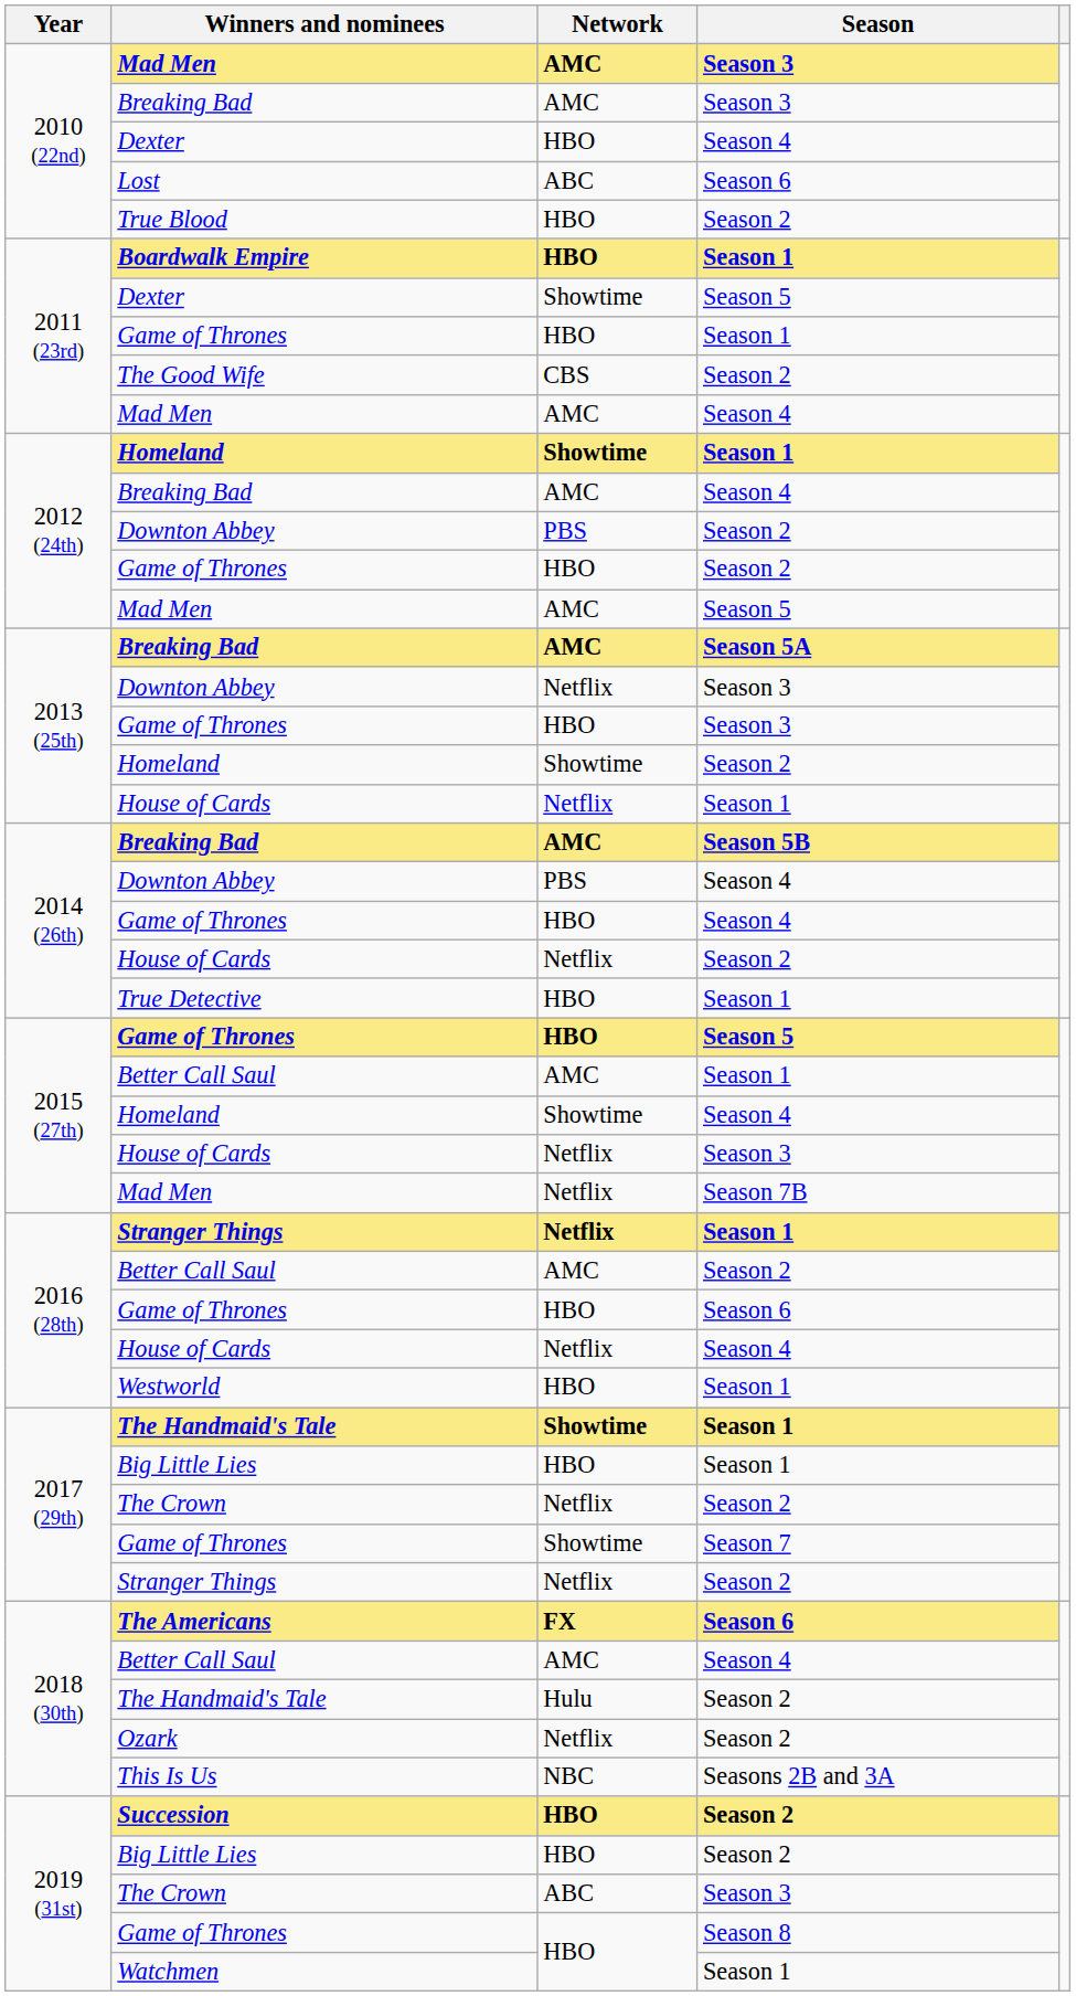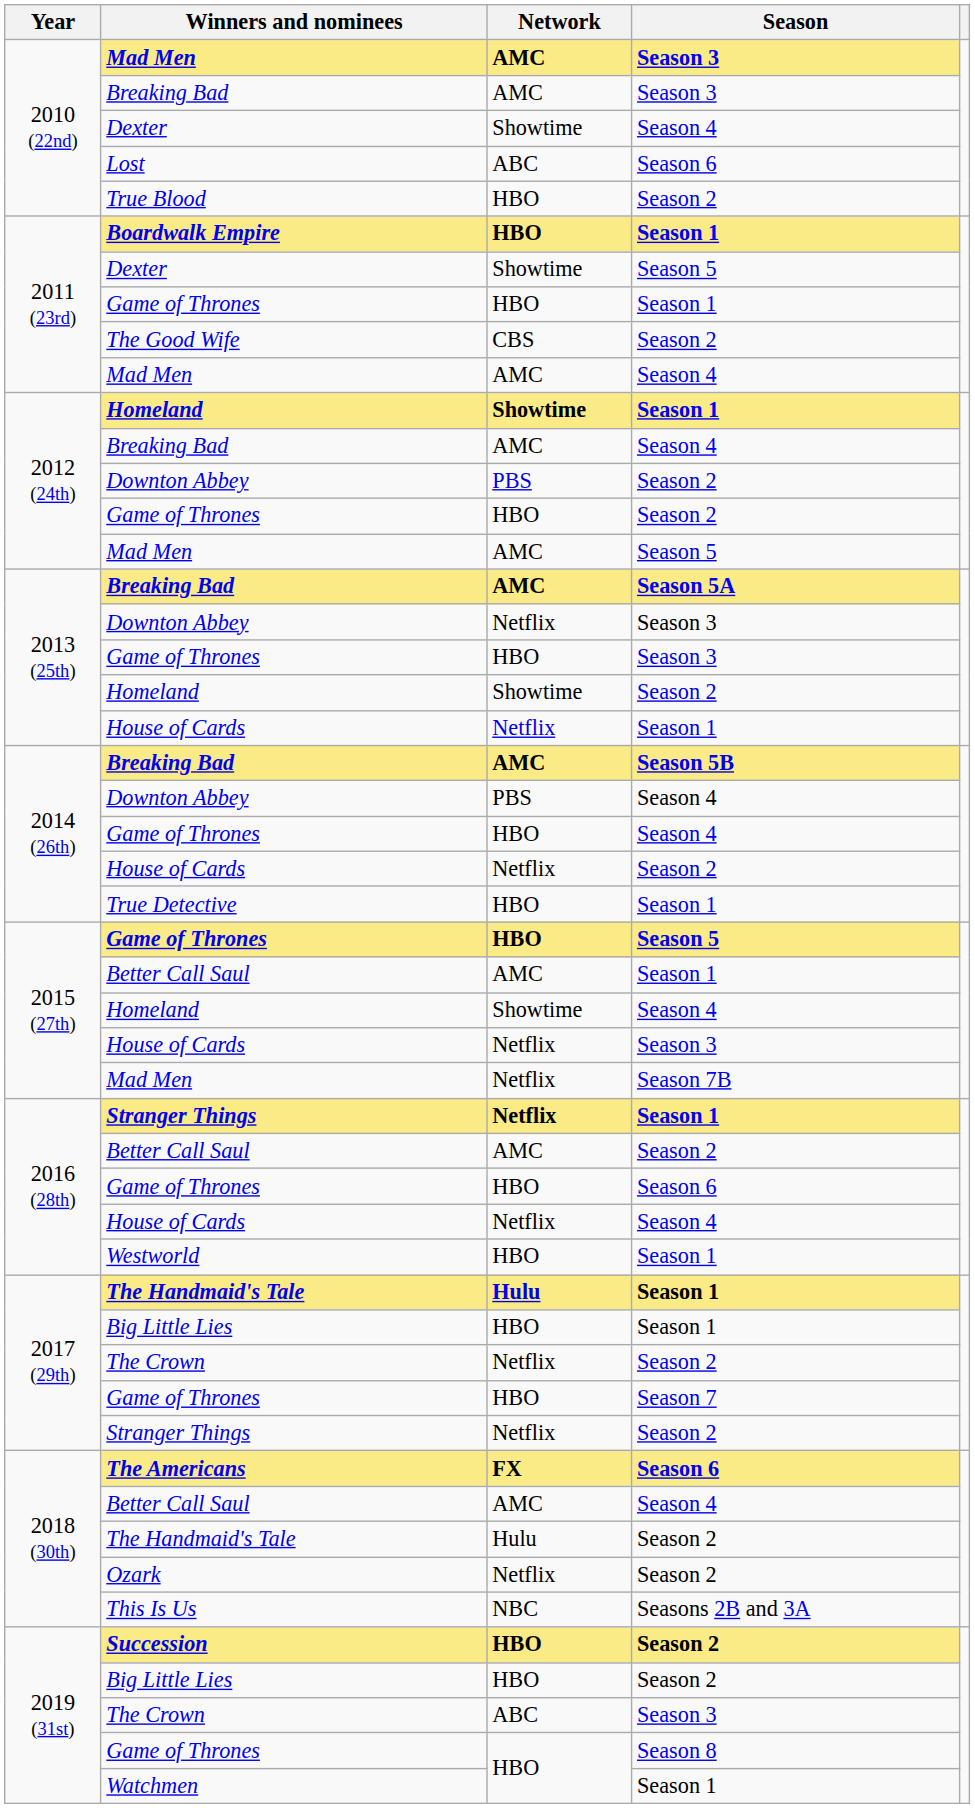 <table class="wikitable" width="55%" cellpadding="5">
 <tr>
 <th width="10%"><strong>Year</strong></th>
 <th width="40%"><strong>Winners and nominees</strong></th>
 <th width="15%"><strong>Network</strong></th>
 <th>Season</th>
 <th width="1%"><strong></strong></th>
 </tr>
 <tr>
 <td rowspan="5" style="text-align:center;">2010<br><small>(<a href='#'>22nd</a>)</small></td>
 <td style="background:#FAEB86;"><strong><em><a href='#'>Mad Men</a></em></strong></td>
 <td style="background:#FAEB86;"><strong>AMC</strong></td>
 <td style="background:#FAEB86;"><a href='#'><strong>Season 3</strong></a></td>
 <td rowspan="5" style="text-align:center;"></td>
 </tr>
 <tr>
 <td><em><a href='#'>Breaking Bad</a></em></td>
 <td>AMC</td>
 <td><a href='#'>Season 3</a></td>
 </tr>
 <tr>
 <td><em><a href='#'>Dexter</a></em></td>
-<td>HBO</td>
+<td>Showtime</td>
 <td><a href='#'>Season 4</a></td>
 </tr>
 <tr>
 <td><em><a href='#'>Lost</a></em></td>
 <td>ABC</td>
 <td><a href='#'>Season 6</a></td>
 </tr>
 <tr>
 <td><em><a href='#'>True Blood</a></em></td>
 <td>HBO</td>
 <td><a href='#'>Season 2</a></td>
 </tr>
 <tr>
 <td rowspan="5" style="text-align:center;">2011<br><small>(<a href='#'>23rd</a>)</small></td>
 <td style="background:#FAEB86;"><strong><em><a href='#'>Boardwalk Empire</a></em></strong></td>
 <td style="background:#FAEB86;"><strong>HBO</strong></td>
 <td style="background:#FAEB86;"><a href='#'><strong>Season 1</strong></a></td>
 <td rowspan="5" style="text-align:center;"></td>
 </tr>
 <tr>
 <td><em><a href='#'>Dexter</a></em></td>
 <td>Showtime</td>
 <td><a href='#'>Season 5</a></td>
 </tr>
 <tr>
 <td><em><a href='#'>Game of Thrones</a></em></td>
 <td>HBO</td>
 <td><a href='#'>Season 1</a></td>
 </tr>
 <tr>
 <td><em><a href='#'>The Good Wife</a></em></td>
 <td>CBS</td>
 <td><a href='#'>Season 2</a></td>
 </tr>
 <tr>
 <td><em><a href='#'>Mad Men</a></em></td>
 <td>AMC</td>
 <td><a href='#'>Season 4</a></td>
 </tr>
 <tr>
 <td rowspan="5" style="text-align:center;">2012<br><small>(<a href='#'>24th</a>)</small></td>
 <td style="background:#FAEB86;"><strong><em><a href='#'>Homeland</a></em></strong></td>
 <td style="background:#FAEB86;"><strong>Showtime</strong></td>
 <td style="background:#FAEB86;"><a href='#'><strong>Season 1</strong></a></td>
 <td rowspan="5" style="text-align:center;"></td>
 </tr>
 <tr>
 <td><em><a href='#'>Breaking Bad</a></em></td>
 <td>AMC</td>
 <td><a href='#'>Season 4</a></td>
 </tr>
 <tr>
 <td><em><a href='#'>Downton Abbey</a></em></td>
 <td><a href='#'>PBS</a></td>
 <td><a href='#'>Season 2</a></td>
 </tr>
 <tr>
 <td><em><a href='#'>Game of Thrones</a></em></td>
 <td>HBO</td>
 <td><a href='#'>Season 2</a></td>
 </tr>
 <tr>
 <td><em><a href='#'>Mad Men</a></em></td>
 <td>AMC</td>
 <td><a href='#'>Season 5</a></td>
 </tr>
 <tr>
 <td rowspan="5" style="text-align:center;">2013<br><small>(<a href='#'>25th</a>)</small></td>
 <td style="background:#FAEB86;"><strong><em><a href='#'>Breaking Bad</a></em></strong></td>
 <td style="background:#FAEB86;"><strong>AMC</strong></td>
 <td style="background:#FAEB86;"><a href='#'><strong>Season 5A</strong></a></td>
 <td rowspan="5" style="text-align:center;"></td>
 </tr>
 <tr>
 <td><em><a href='#'>Downton Abbey</a></em></td>
 <td>Netflix</td>
 <td>Season 3</td>
 </tr>
 <tr>
 <td><em><a href='#'>Game of Thrones</a></em></td>
 <td>HBO</td>
 <td><a href='#'>Season 3</a></td>
 </tr>
 <tr>
 <td><em><a href='#'>Homeland</a></em></td>
 <td>Showtime</td>
 <td><a href='#'>Season 2</a></td>
 </tr>
 <tr>
 <td><em><a href='#'>House of Cards</a></em></td>
 <td><a href='#'>Netflix</a></td>
 <td><a href='#'>Season 1</a></td>
 </tr>
 <tr>
 <td rowspan="5" style="text-align:center;">2014<br><small>(<a href='#'>26th</a>)</small></td>
 <td style="background:#FAEB86;"><strong><em><a href='#'>Breaking Bad</a></em></strong></td>
 <td style="background:#FAEB86;"><strong>AMC</strong></td>
 <td style="background:#FAEB86;"><a href='#'><strong>Season 5B</strong></a></td>
 <td rowspan="5" style="text-align:center;"></td>
 </tr>
 <tr>
 <td><em><a href='#'>Downton Abbey</a></em></td>
 <td>PBS</td>
 <td>Season 4</td>
 </tr>
 <tr>
 <td><em><a href='#'>Game of Thrones</a></em></td>
 <td>HBO</td>
 <td><a href='#'>Season 4</a></td>
 </tr>
 <tr>
 <td><em><a href='#'>House of Cards</a></em></td>
 <td>Netflix</td>
 <td><a href='#'>Season 2</a></td>
 </tr>
 <tr>
 <td><em><a href='#'>True Detective</a></em></td>
 <td>HBO</td>
 <td><a href='#'>Season 1</a></td>
 </tr>
 <tr>
 <td rowspan="5" style="text-align:center;">2015<br><small>(<a href='#'>27th</a>)</small></td>
 <td style="background:#FAEB86;"><strong><em><a href='#'>Game of Thrones</a></em></strong></td>
 <td style="background:#FAEB86;"><strong>HBO</strong></td>
 <td style="background:#FAEB86;"><a href='#'><strong>Season 5</strong></a></td>
 <td rowspan="5" style="text-align:center;"></td>
 </tr>
 <tr>
 <td><em><a href='#'>Better Call Saul</a></em></td>
 <td>AMC</td>
 <td><a href='#'>Season 1</a></td>
 </tr>
 <tr>
 <td><em><a href='#'>Homeland</a></em></td>
 <td>Showtime</td>
 <td><a href='#'>Season 4</a></td>
 </tr>
 <tr>
 <td><em><a href='#'>House of Cards</a></em></td>
 <td>Netflix</td>
 <td><a href='#'>Season 3</a></td>
 </tr>
 <tr>
 <td><em><a href='#'>Mad Men</a></em></td>
 <td>Netflix</td>
 <td><a href='#'>Season 7B</a></td>
 </tr>
 <tr>
 <td rowspan="5" style="text-align:center;">2016<br><small>(<a href='#'>28th</a>)</small></td>
 <td style="background:#FAEB86;"><strong><em><a href='#'>Stranger Things</a></em></strong></td>
 <td style="background:#FAEB86;"><strong>Netflix</strong></td>
 <td style="background:#FAEB86;"><a href='#'><strong>Season 1</strong></a></td>
 <td rowspan="5" style="text-align:center;"></td>
 </tr>
 <tr>
 <td><em><a href='#'>Better Call Saul</a></em></td>
 <td>AMC</td>
 <td><a href='#'>Season 2</a></td>
 </tr>
 <tr>
 <td><em><a href='#'>Game of Thrones</a></em></td>
 <td>HBO</td>
 <td><a href='#'>Season 6</a></td>
 </tr>
 <tr>
 <td><em><a href='#'>House of Cards</a></em></td>
 <td>Netflix</td>
 <td><a href='#'>Season 4</a></td>
 </tr>
 <tr>
 <td><em><a href='#'>Westworld</a></em></td>
 <td>HBO</td>
 <td><a href='#'>Season 1</a></td>
 </tr>
 <tr>
 <td rowspan="5" style="text-align:center;">2017<br><small>(<a href='#'>29th</a>)</small></td>
 <td style="background:#FAEB86;"><strong><em><a href='#'>The Handmaid's Tale</a></em></strong></td>
-<td style="background:#FAEB86;"><strong>Showtime</strong></td>
+<td style="background:#FAEB86;"><strong><a href='#'>Hulu</a></strong></td>
 <td style="background:#FAEB86;"><strong>Season 1</strong></td>
 <td rowspan="5" style="text-align:center;"></td>
 </tr>
 <tr>
 <td><em><a href='#'>Big Little Lies</a></em></td>
 <td>HBO</td>
 <td>Season 1</td>
 </tr>
 <tr>
 <td><em><a href='#'>The Crown</a></em></td>
 <td>Netflix</td>
 <td><a href='#'>Season 2</a></td>
 </tr>
 <tr>
 <td><em><a href='#'>Game of Thrones</a></em></td>
-<td>Showtime</td>
+<td>HBO</td>
 <td><a href='#'>Season 7</a></td>
 </tr>
 <tr>
 <td><em><a href='#'>Stranger Things</a></em></td>
 <td>Netflix</td>
 <td><a href='#'>Season 2</a></td>
 </tr>
 <tr>
 <td rowspan="5" style="text-align:center;">2018<br><small>(<a href='#'>30th</a>)</small></td>
 <td style="background:#FAEB86;"><strong><em><a href='#'>The Americans</a></em></strong></td>
 <td style="background:#FAEB86;"><strong>FX</strong></td>
 <td style="background:#FAEB86;"><a href='#'><strong>Season 6</strong></a></td>
 <td rowspan="5" style="text-align:center;"></td>
 </tr>
 <tr>
 <td><em><a href='#'>Better Call Saul</a></em></td>
 <td>AMC</td>
 <td><a href='#'>Season 4</a></td>
 </tr>
 <tr>
 <td><em><a href='#'>The Handmaid's Tale</a></em></td>
 <td>Hulu</td>
 <td>Season 2</td>
 </tr>
 <tr>
 <td><em><a href='#'>Ozark</a></em></td>
 <td>Netflix</td>
 <td>Season 2</td>
 </tr>
 <tr>
 <td><em><a href='#'>This Is Us</a></em></td>
 <td>NBC</td>
 <td>Seasons <a href='#'>2B</a> and <a href='#'>3A</a></td>
 </tr>
 <tr>
 <td rowspan="5" style="text-align:center;">2019<br><small>(<a href='#'>31st</a>)</small></td>
 <td style="background:#FAEB86;"><strong><em><a href='#'>Succession</a></em></strong></td>
 <td style="background:#FAEB86;"><strong>HBO</strong></td>
 <td style="background:#FAEB86;"><strong>Season 2</strong></td>
 <td rowspan="5" style="text-align:center;"></td>
 </tr>
 <tr>
 <td><em><a href='#'>Big Little Lies</a></em></td>
 <td>HBO</td>
 <td>Season 2</td>
 </tr>
 <tr>
 <td><em><a href='#'>The Crown</a></em></td>
 <td>ABC</td>
 <td><a href='#'>Season 3</a></td>
 </tr>
 <tr>
 <td><em><a href='#'>Game of Thrones</a></em></td>
 <td rowspan="2">HBO</td>
 <td><a href='#'>Season 8</a></td>
 </tr>
 <tr>
 <td><em><a href='#'>Watchmen</a></em></td>
 <td>Season 1</td>
 </tr>
 </table>
